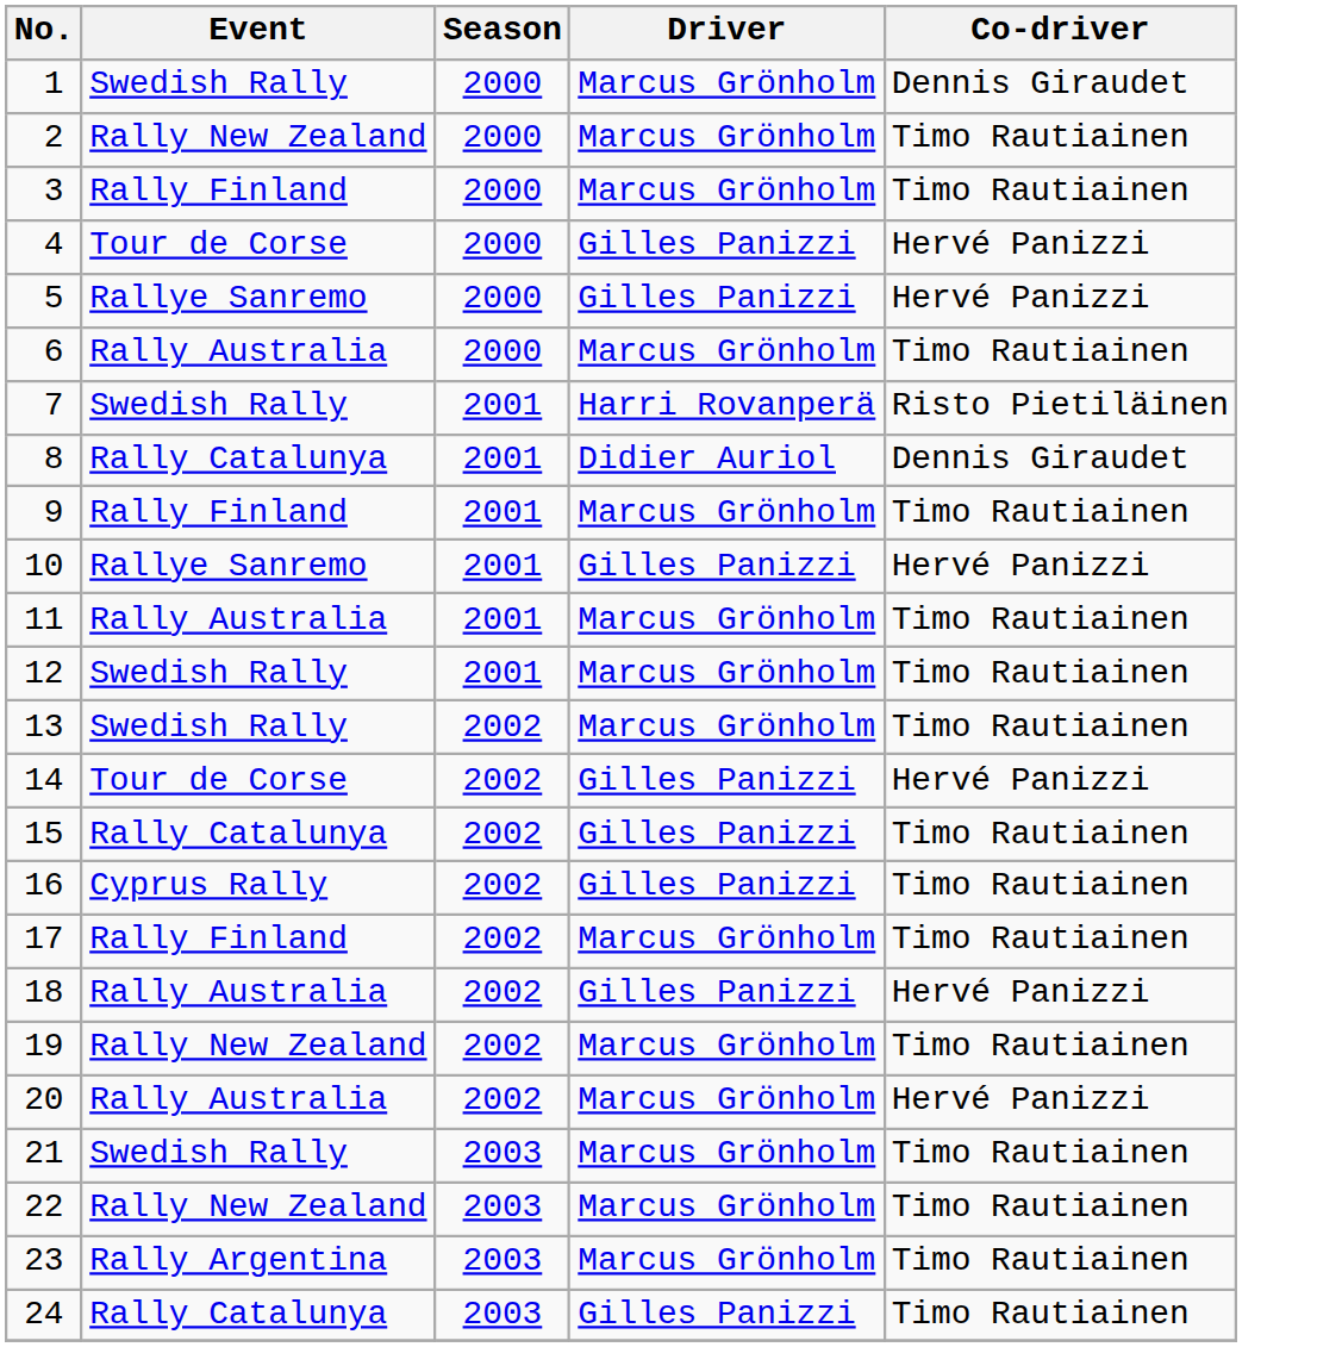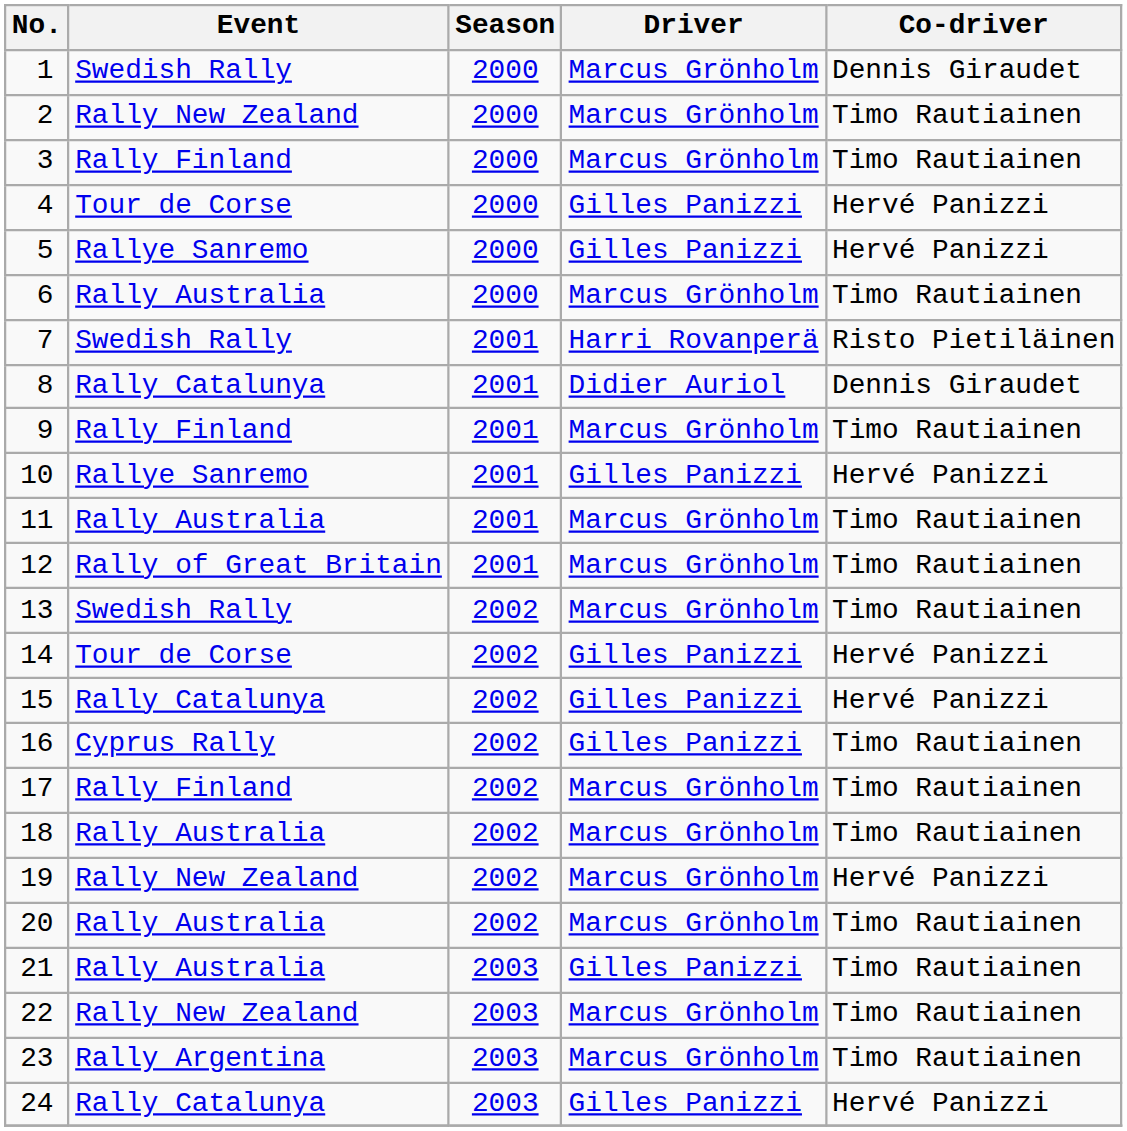 <table class="wikitable" style="font-size: 95%; ">
 <tr>
 <th>No.</th>
 <th>Event</th>
 <th>Season</th>
 <th>Driver</th>
 <th>Co-driver</th>
 </tr>
 <tr>
 <td align="right" style="padding-right: 0.5em;">1</td>
 <td> <a href='#'>Swedish Rally</a></td>
 <td align="center"><a href='#'>2000</a></td>
 <td> <a href='#'>Marcus Grönholm</a></td>
 <td> Dennis Giraudet</td>
 </tr>
 <tr>
 <td align="right" style="padding-right: 0.5em;">2</td>
 <td> <a href='#'>Rally New Zealand</a></td>
 <td align="center"><a href='#'>2000</a></td>
 <td> <a href='#'>Marcus Grönholm</a></td>
 <td> Timo Rautiainen</td>
 </tr>
 <tr>
 <td align="right" style="padding-right: 0.5em;">3</td>
 <td> <a href='#'>Rally Finland</a></td>
 <td align="center"><a href='#'>2000</a></td>
 <td> <a href='#'>Marcus Grönholm</a></td>
 <td> Timo Rautiainen</td>
 </tr>
 <tr>
 <td align="right" style="padding-right: 0.5em;">4</td>
 <td> <a href='#'>Tour de Corse</a></td>
 <td align="center"><a href='#'>2000</a></td>
 <td> <a href='#'>Gilles Panizzi</a></td>
 <td> Hervé Panizzi</td>
 </tr>
 <tr>
 <td align="right" style="padding-right: 0.5em;">5</td>
 <td> <a href='#'>Rallye Sanremo</a></td>
 <td align="center"><a href='#'>2000</a></td>
 <td> <a href='#'>Gilles Panizzi</a></td>
 <td> Hervé Panizzi</td>
 </tr>
 <tr>
 <td align="right" style="padding-right: 0.5em;">6</td>
 <td> <a href='#'>Rally Australia</a></td>
 <td align="center"><a href='#'>2000</a></td>
 <td> <a href='#'>Marcus Grönholm</a></td>
 <td> Timo Rautiainen</td>
 </tr>
 <tr>
 <td align="right" style="padding-right: 0.5em;">7</td>
 <td> <a href='#'>Swedish Rally</a></td>
 <td align="center"><a href='#'>2001</a></td>
 <td> <a href='#'>Harri Rovanperä</a></td>
 <td> Risto Pietiläinen</td>
 </tr>
 <tr>
 <td align="right" style="padding-right: 0.5em;">8</td>
 <td> <a href='#'>Rally Catalunya</a></td>
 <td align="center"><a href='#'>2001</a></td>
 <td> <a href='#'>Didier Auriol</a></td>
 <td> Dennis Giraudet</td>
 </tr>
 <tr>
 <td align="right" style="padding-right: 0.5em;">9</td>
 <td> <a href='#'>Rally Finland</a></td>
 <td align="center"><a href='#'>2001</a></td>
 <td> <a href='#'>Marcus Grönholm</a></td>
 <td> Timo Rautiainen</td>
 </tr>
 <tr>
 <td align="right" style="padding-right: 0.5em;">10</td>
 <td> <a href='#'>Rallye Sanremo</a></td>
 <td align="center"><a href='#'>2001</a></td>
 <td> <a href='#'>Gilles Panizzi</a></td>
 <td> Hervé Panizzi</td>
 </tr>
 <tr>
 <td align="right" style="padding-right: 0.5em;">11</td>
 <td> <a href='#'>Rally Australia</a></td>
 <td align="center"><a href='#'>2001</a></td>
 <td> <a href='#'>Marcus Grönholm</a></td>
 <td> Timo Rautiainen</td>
 </tr>
 <tr>
 <td align="right" style="padding-right: 0.5em;">12</td>
-<td> <a href='#'>Swedish Rally</a></td>
+<td> <a href='#'>Rally of Great Britain</a></td>
 <td align="center"><a href='#'>2001</a></td>
 <td> <a href='#'>Marcus Grönholm</a></td>
 <td> Timo Rautiainen</td>
 </tr>
 <tr>
 <td align="right" style="padding-right: 0.5em;">13</td>
 <td> <a href='#'>Swedish Rally</a></td>
 <td align="center"><a href='#'>2002</a></td>
 <td> <a href='#'>Marcus Grönholm</a></td>
 <td> Timo Rautiainen</td>
 </tr>
 <tr>
 <td align="right" style="padding-right: 0.5em;">14</td>
 <td> <a href='#'>Tour de Corse</a></td>
 <td align="center"><a href='#'>2002</a></td>
 <td> <a href='#'>Gilles Panizzi</a></td>
 <td> Hervé Panizzi</td>
 </tr>
 <tr>
 <td align="right" style="padding-right: 0.5em;">15</td>
 <td> <a href='#'>Rally Catalunya</a></td>
 <td align="center"><a href='#'>2002</a></td>
 <td> <a href='#'>Gilles Panizzi</a></td>
-<td> Timo Rautiainen</td>
+<td> Hervé Panizzi</td>
 </tr>
 <tr>
 <td align="right" style="padding-right: 0.5em;">16</td>
 <td> <a href='#'>Cyprus Rally</a></td>
 <td align="center"><a href='#'>2002</a></td>
 <td> <a href='#'>Gilles Panizzi</a></td>
 <td> Timo Rautiainen</td>
 </tr>
 <tr>
 <td align="right" style="padding-right: 0.5em;">17</td>
 <td> <a href='#'>Rally Finland</a></td>
 <td align="center"><a href='#'>2002</a></td>
 <td> <a href='#'>Marcus Grönholm</a></td>
 <td> Timo Rautiainen</td>
 </tr>
 <tr>
 <td align="right" style="padding-right: 0.5em;">18</td>
 <td> <a href='#'>Rally Australia</a></td>
 <td align="center"><a href='#'>2002</a></td>
-<td> <a href='#'>Gilles Panizzi</a></td>
-<td> Hervé Panizzi</td>
+<td> <a href='#'>Marcus Grönholm</a></td>
+<td> Timo Rautiainen</td>
 </tr>
 <tr>
 <td align="right" style="padding-right: 0.5em;">19</td>
 <td> <a href='#'>Rally New Zealand</a></td>
 <td align="center"><a href='#'>2002</a></td>
 <td> <a href='#'>Marcus Grönholm</a></td>
-<td> Timo Rautiainen</td>
+<td> Hervé Panizzi</td>
 </tr>
 <tr>
 <td align="right" style="padding-right: 0.5em;">20</td>
 <td> <a href='#'>Rally Australia</a></td>
 <td align="center"><a href='#'>2002</a></td>
 <td> <a href='#'>Marcus Grönholm</a></td>
-<td> Hervé Panizzi</td>
+<td> Timo Rautiainen</td>
 </tr>
 <tr>
 <td align="right" style="padding-right: 0.5em;">21</td>
-<td> <a href='#'>Swedish Rally</a></td>
+<td> <a href='#'>Rally Australia</a></td>
 <td align="center"><a href='#'>2003</a></td>
-<td> <a href='#'>Marcus Grönholm</a></td>
+<td> <a href='#'>Gilles Panizzi</a></td>
 <td> Timo Rautiainen</td>
 </tr>
 <tr>
 <td align="right" style="padding-right: 0.5em;">22</td>
 <td> <a href='#'>Rally New Zealand</a></td>
 <td align="center"><a href='#'>2003</a></td>
 <td> <a href='#'>Marcus Grönholm</a></td>
 <td> Timo Rautiainen</td>
 </tr>
 <tr>
 <td align="right" style="padding-right: 0.5em;">23</td>
 <td> <a href='#'>Rally Argentina</a></td>
 <td align="center"><a href='#'>2003</a></td>
 <td> <a href='#'>Marcus Grönholm</a></td>
 <td> Timo Rautiainen</td>
 </tr>
 <tr>
 <td align="right" style="padding-right: 0.5em;">24</td>
 <td> <a href='#'>Rally Catalunya</a></td>
 <td align="center"><a href='#'>2003</a></td>
 <td> <a href='#'>Gilles Panizzi</a></td>
-<td> Timo Rautiainen</td>
+<td> Hervé Panizzi</td>
 </tr>
 <tr>
 </tr>
 </table>
